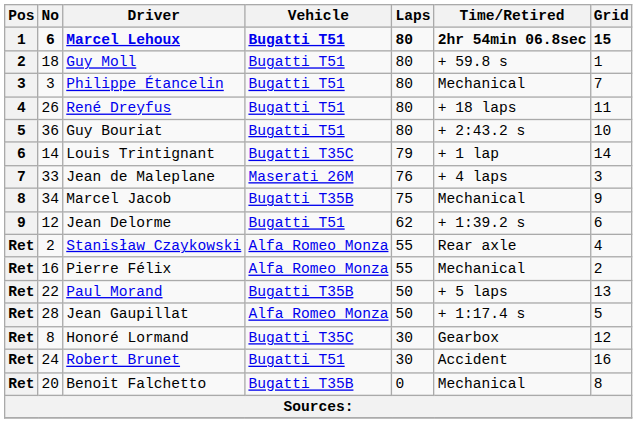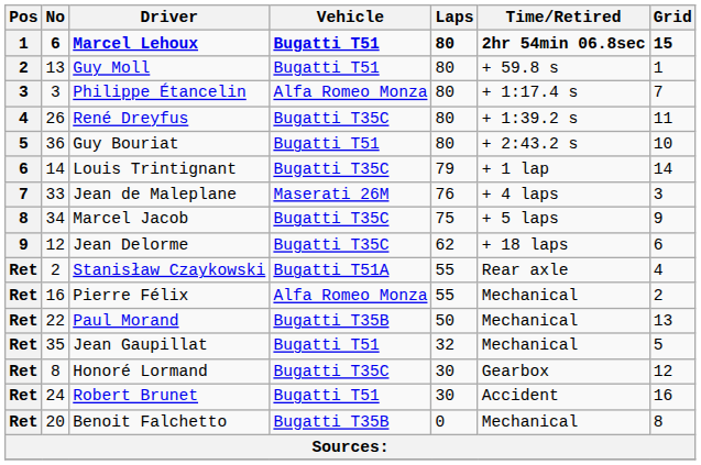 <table class="wikitable" style="font-size: 85%;">
 <tr>
 <th>Pos</th>
 <th>No</th>
 <th>Driver</th>
 <th>Vehicle</th>
 <th>Laps</th>
 <th>Time/Retired</th>
 <th>Grid</th>
 </tr>
 <tr>
 <th>1</th>
 <td align="center"><strong>6</strong></td>
 <td> <strong><a href='#'>Marcel Lehoux</a></strong></td>
 <td><strong><a href='#'>Bugatti T51</a></strong></td>
 <td><strong>80</strong></td>
 <td><strong>2hr 54min 06.8sec</strong></td>
 <td><strong>15</strong></td>
 </tr>
 <tr>
 <th>2</th>
-<td align="center">18</td>
+<td align="center">13</td>
 <td> <a href='#'>Guy Moll</a></td>
 <td><a href='#'>Bugatti T51</a></td>
 <td>80</td>
 <td>+ 59.8 s</td>
 <td>1</td>
 </tr>
 <tr>
 <th>3</th>
 <td align="center">3</td>
 <td> <a href='#'>Philippe Étancelin</a></td>
-<td><a href='#'>Bugatti T51</a></td>
+<td><a href='#'>Alfa Romeo Monza</a></td>
 <td>80</td>
-<td>Mechanical</td>
+<td>+ 1:17.4 s</td>
 <td>7</td>
 </tr>
 <tr>
 <th>4</th>
 <td align="center">26</td>
 <td> <a href='#'>René Dreyfus</a></td>
-<td><a href='#'>Bugatti T51</a></td>
+<td><a href='#'>Bugatti T35C</a></td>
 <td>80</td>
-<td>+ 18 laps</td>
+<td>+ 1:39.2 s</td>
 <td>11</td>
 </tr>
 <tr>
 <th>5</th>
 <td align="center">36</td>
 <td> Guy Bouriat</td>
 <td><a href='#'>Bugatti T51</a></td>
 <td>80</td>
 <td>+ 2:43.2 s</td>
 <td>10</td>
 </tr>
 <tr>
 <th>6</th>
 <td align="center">14</td>
 <td> Louis Trintignant</td>
 <td><a href='#'>Bugatti T35C</a></td>
 <td>79</td>
 <td>+ 1 lap</td>
 <td>14</td>
 </tr>
 <tr>
 <th>7</th>
 <td align="center">33</td>
 <td> Jean de Maleplane</td>
 <td><a href='#'>Maserati 26M</a></td>
 <td>76</td>
 <td>+ 4 laps</td>
 <td>3</td>
 </tr>
 <tr>
 <th>8</th>
 <td align="center">34</td>
 <td> Marcel Jacob</td>
-<td><a href='#'>Bugatti T35B</a></td>
+<td><a href='#'>Bugatti T35C</a></td>
 <td>75</td>
-<td>Mechanical</td>
+<td>+ 5 laps</td>
 <td>9</td>
 </tr>
 <tr>
 <th>9</th>
 <td align="center">12</td>
 <td> Jean Delorme</td>
-<td><a href='#'>Bugatti T51</a></td>
+<td><a href='#'>Bugatti T35C</a></td>
 <td>62</td>
-<td>+ 1:39.2 s</td>
+<td>+ 18 laps</td>
 <td>6</td>
 </tr>
 <tr>
 <th>Ret</th>
 <td align="center">2</td>
 <td> <a href='#'>Stanisław Czaykowski</a></td>
-<td><a href='#'>Alfa Romeo Monza</a></td>
+<td><a href='#'>Bugatti T51A</a></td>
 <td>55</td>
 <td>Rear axle</td>
 <td>4</td>
 </tr>
 <tr>
 <th>Ret</th>
 <td align="center">16</td>
 <td> Pierre Félix</td>
 <td><a href='#'>Alfa Romeo Monza</a></td>
 <td>55</td>
 <td>Mechanical</td>
 <td>2</td>
 </tr>
 <tr>
 <th>Ret</th>
 <td align="center">22</td>
 <td> <a href='#'>Paul Morand</a></td>
 <td><a href='#'>Bugatti T35B</a></td>
 <td>50</td>
-<td>+ 5 laps</td>
+<td>Mechanical</td>
 <td>13</td>
 </tr>
 <tr>
 <th>Ret</th>
-<td align="center">28</td>
+<td align="center">35</td>
 <td> Jean Gaupillat</td>
-<td><a href='#'>Alfa Romeo Monza</a></td>
-<td>50</td>
-<td>+ 1:17.4 s</td>
+<td><a href='#'>Bugatti T51</a></td>
+<td>32</td>
+<td>Mechanical</td>
 <td>5</td>
 </tr>
 <tr>
 <th>Ret</th>
 <td align="center">8</td>
 <td> Honoré Lormand</td>
 <td><a href='#'>Bugatti T35C</a></td>
 <td>30</td>
 <td>Gearbox</td>
 <td>12</td>
 </tr>
 <tr>
 <th>Ret</th>
 <td align="center">24</td>
 <td> <a href='#'>Robert Brunet</a></td>
 <td><a href='#'>Bugatti T51</a></td>
 <td>30</td>
 <td>Accident</td>
 <td>16</td>
 </tr>
 <tr>
 <th>Ret</th>
 <td align="center">20</td>
 <td> Benoit Falchetto</td>
 <td><a href='#'>Bugatti T35B</a></td>
 <td>0</td>
 <td>Mechanical</td>
 <td>8</td>
 </tr>
 <tr>
 <th colspan="8">Sources: </th>
 </tr>
 <tr>
 </tr>
 </table>
